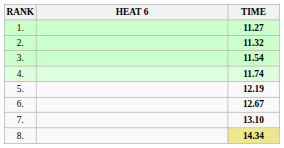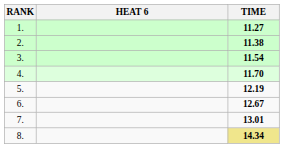 <table class="wikitable" style="border-collapse: collapse; font-size: 90%;">
 <tr>
 <th>RANK</th>
 <th style="width: 20em">HEAT 6</th>
 <th style="width: 5em">TIME</th>
 </tr>
 <tr style="background:#ccffcc;">
 <td align="center">1.</td>
 <td></td>
 <td align="center"><strong>11.27</strong></td>
 </tr>
 <tr style="background:#ccffcc;">
 <td align="center">2.</td>
 <td></td>
-<td align="center"><strong>11.32</strong></td>
+<td align="center"><strong>11.38</strong></td>
 </tr>
 <tr style="background:#ccffcc;">
 <td align="center">3.</td>
 <td></td>
 <td align="center"><strong>11.54</strong></td>
 </tr>
 <tr style="background:#ddffdd;">
 <td align="center">4.</td>
 <td></td>
-<td align="center"><strong>11.74</strong></td>
+<td align="center"><strong>11.70</strong></td>
 </tr>
 <tr>
 <td align="center">5.</td>
 <td></td>
 <td align="center"><strong>12.19</strong></td>
 </tr>
 <tr>
 <td align="center">6.</td>
 <td></td>
 <td align="center"><strong>12.67</strong></td>
 </tr>
 <tr>
 <td align="center">7.</td>
 <td></td>
-<td align="center"><strong>13.10</strong></td>
+<td align="center"><strong>13.01</strong></td>
 </tr>
 <tr>
 <td align="center">8.</td>
 <td></td>
 <td align="center" style="background: khaki;"><strong>14.34</strong></td>
 </tr>
 </table>
